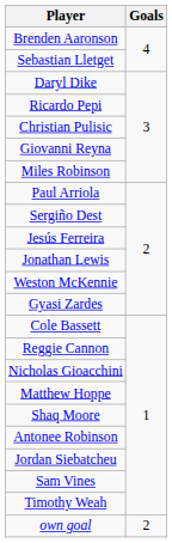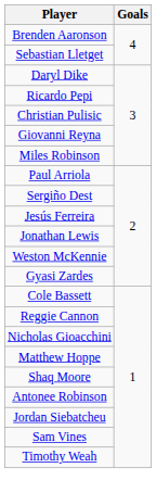 <table class="wikitable sortable" style="text-align: center;">
 <tr>
 <th>Player</th>
 <th>Goals</th>
 </tr>
 <tr>
 <td><a href='#'>Brenden Aaronson</a></td>
 <td rowspan=2>4</td>
 </tr>
 <tr>
 <td><a href='#'>Sebastian Lletget</a></td>
 </tr>
 <tr>
 <td><a href='#'>Daryl Dike</a></td>
 <td rowspan=5>3</td>
 </tr>
 <tr>
 <td><a href='#'>Ricardo Pepi</a></td>
 </tr>
 <tr>
 <td><a href='#'>Christian Pulisic</a></td>
 </tr>
 <tr>
 <td><a href='#'>Giovanni Reyna</a></td>
 </tr>
 <tr>
 <td><a href='#'>Miles Robinson</a></td>
 </tr>
 <tr>
 <td><a href='#'>Paul Arriola</a></td>
 <td rowspan=6>2</td>
 </tr>
 <tr>
 <td><a href='#'>Sergiño Dest</a></td>
 </tr>
 <tr>
 <td><a href='#'>Jesús Ferreira</a></td>
 </tr>
 <tr>
 <td><a href='#'>Jonathan Lewis</a></td>
 </tr>
 <tr>
 <td><a href='#'>Weston McKennie</a></td>
 </tr>
 <tr>
 <td><a href='#'>Gyasi Zardes</a></td>
 </tr>
 <tr>
 <td><a href='#'>Cole Bassett</a></td>
 <td rowspan=9>1</td>
 </tr>
 <tr>
 <td><a href='#'>Reggie Cannon</a></td>
 </tr>
 <tr>
 <td><a href='#'>Nicholas Gioacchini</a></td>
 </tr>
 <tr>
 <td><a href='#'>Matthew Hoppe</a></td>
 </tr>
 <tr>
 <td><a href='#'>Shaq Moore</a></td>
 </tr>
 <tr>
 <td><a href='#'>Antonee Robinson</a></td>
 </tr>
 <tr>
 <td><a href='#'>Jordan Siebatcheu</a></td>
 </tr>
 <tr>
 <td><a href='#'>Sam Vines</a></td>
 </tr>
 <tr>
 <td><a href='#'>Timothy Weah</a></td>
 </tr>
-<tr>
-<td><em><a href='#'>own goal</a></em></td>
-<td>2</td>
-</tr>
 </table>
